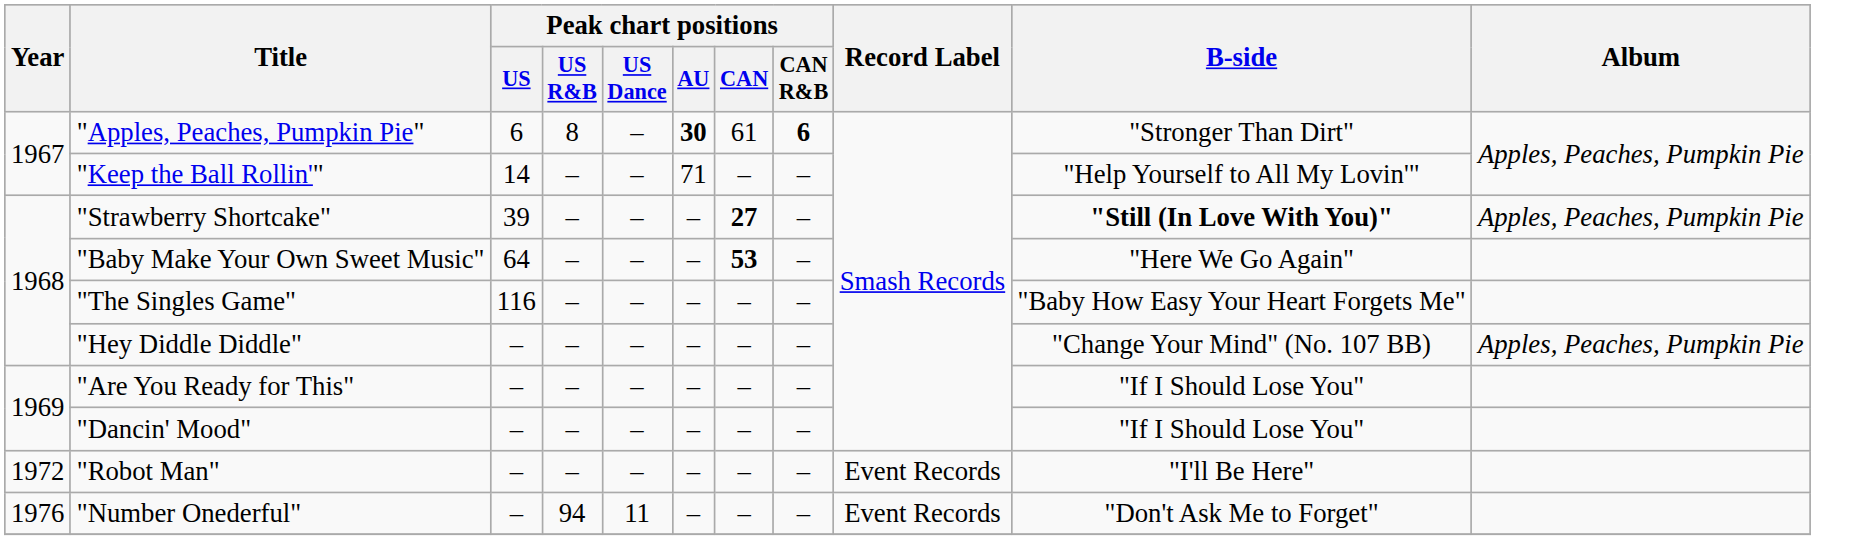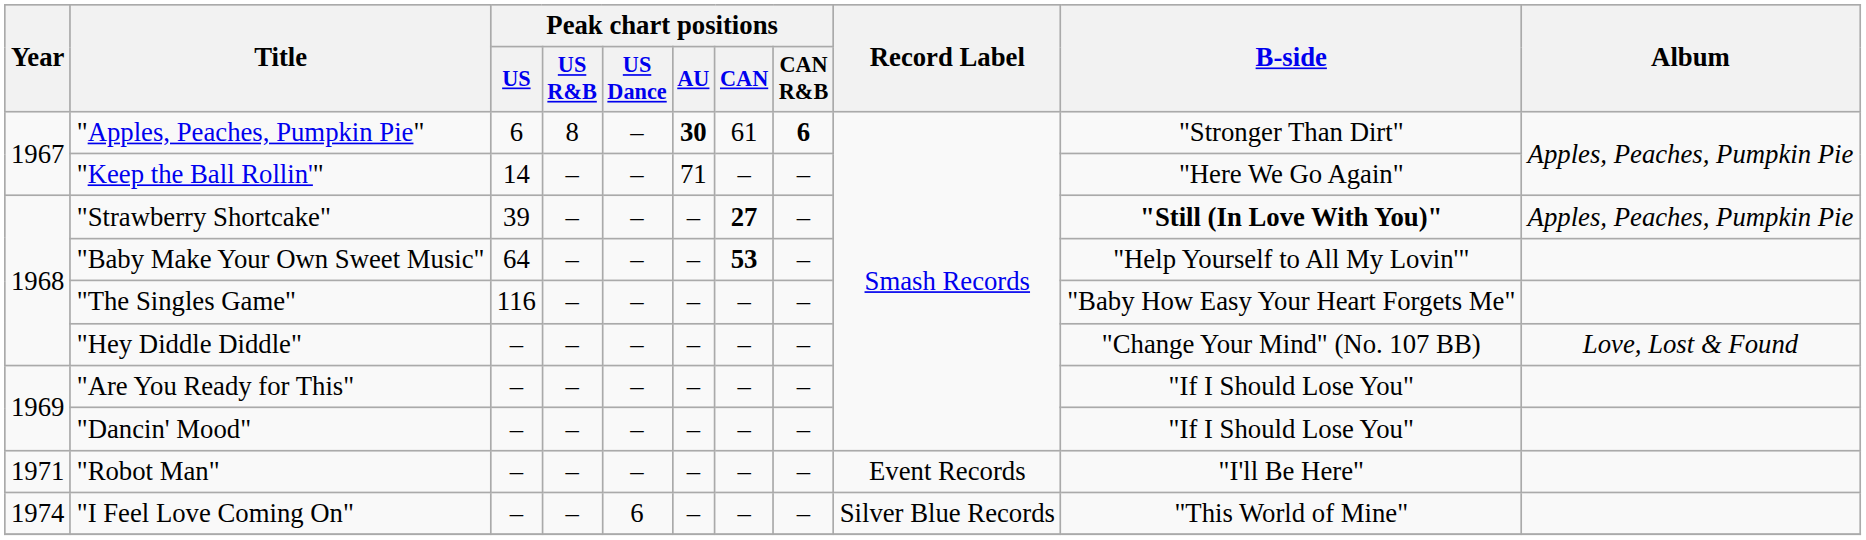 <table class="wikitable" style=text-align:center;>
 <tr>
 <th rowspan="2">Year</th>
 <th rowspan="2">Title</th>
 <th colspan="6">Peak chart positions</th>
 <th rowspan="2">Record Label</th>
 <th rowspan="2"><a href='#'>B-side</a></th>
 <th rowspan="2">Album</th>
 </tr>
 <tr style="font-size:smaller;">
 <th align=centre><a href='#'>US</a></th>
 <th align=centre><a href='#'>US<br>R&B</a></th>
 <th align=centre><a href='#'>US<br>Dance</a></th>
 <th align=centre><a href='#'>AU</a></th>
 <th align=centre><a href='#'>CAN</a></th>
 <th align=centre>CAN<br>R&B</th>
 </tr>
 <tr>
 <td rowspan="2">1967</td>
 <td align=left>"<a href='#'>Apples, Peaches, Pumpkin Pie</a>"</td>
 <td>6</td>
 <td>8</td>
 <td>–</td>
 <td><strong>30</strong></td>
 <td>61</td>
 <td><strong>6</strong></td>
 <td rowspan="8"><a href='#'>Smash Records</a></td>
 <td>"Stronger Than Dirt"</td>
 <td rowspan="2"><em>Apples, Peaches, Pumpkin Pie</em></td>
 </tr>
 <tr>
 <td align=left>"<a href='#'>Keep the Ball Rollin'</a>"</td>
 <td>14</td>
 <td>–</td>
 <td>–</td>
 <td>71</td>
 <td>–</td>
 <td>–</td>
-<td>"Help Yourself to All My Lovin'"</td>
+<td>"Here We Go Again"</td>
 </tr>
 <tr>
 <td rowspan="4">1968</td>
 <td align=left>"Strawberry Shortcake"</td>
 <td>39</td>
 <td>–</td>
 <td>–</td>
 <td>–</td>
 <td><strong>27</strong></td>
 <td>–</td>
 <td><strong>"Still (In Love With You)"</strong></td>
 <td rowspan="1"><em>Apples, Peaches, Pumpkin Pie</em></td>
 </tr>
 <tr>
 <td align=left>"Baby Make Your Own Sweet Music"</td>
 <td>64</td>
 <td>–</td>
 <td>–</td>
 <td>–</td>
 <td><strong>53</strong></td>
 <td>–</td>
-<td>"Here We Go Again"</td>
+<td>"Help Yourself to All My Lovin'"</td>
 <td></td>
 </tr>
 <tr>
 <td align=left>"The Singles Game"</td>
 <td>116</td>
 <td>–</td>
 <td>–</td>
 <td>–</td>
 <td>–</td>
 <td>–</td>
 <td>"Baby How Easy Your Heart Forgets Me"</td>
 <td></td>
 </tr>
 <tr>
 <td align=left>"Hey Diddle Diddle"</td>
 <td>–</td>
 <td>–</td>
 <td>–</td>
 <td>–</td>
 <td>–</td>
 <td>–</td>
 <td>"Change Your Mind" (No. 107 BB)</td>
-<td rowspan="1"><em>Apples, Peaches, Pumpkin Pie</em></td>
+<td rowspan="1"><em>Love, Lost & Found</em></td>
 </tr>
 <tr>
 <td rowspan="2">1969</td>
 <td align=left>"Are You Ready for This"</td>
 <td>–</td>
 <td>–</td>
 <td>–</td>
 <td>–</td>
 <td>–</td>
 <td>–</td>
 <td>"If I Should Lose You"</td>
 <td></td>
 </tr>
 <tr>
 <td align=left>"Dancin' Mood"</td>
 <td>–</td>
 <td>–</td>
 <td>–</td>
 <td>–</td>
 <td>–</td>
 <td>–</td>
 <td>"If I Should Lose You"</td>
 <td></td>
 </tr>
 <tr>
-<td rowspan="1">1972</td>
+<td rowspan="1">1971</td>
 <td align=left>"Robot Man"</td>
 <td>–</td>
 <td>–</td>
 <td>–</td>
 <td>–</td>
 <td>–</td>
 <td>–</td>
 <td rowspan="1">Event Records</td>
 <td>"I'll Be Here"</td>
 <td></td>
 </tr>
 <tr>
-<td rowspan="1">1976</td>
-<td align=left>"Number Onederful"</td>
+<td rowspan="1">1974</td>
+<td align=left>"I Feel Love Coming On"</td>
 <td>–</td>
-<td>94</td>
-<td>11</td>
+<td>–</td>
+<td>6</td>
 <td>–</td>
 <td>–</td>
 <td>–</td>
-<td rowspan="1">Event Records</td>
-<td>"Don't Ask Me to Forget"</td>
+<td rowspan="1">Silver Blue Records</td>
+<td>"This World of Mine"</td>
 <td></td>
 </tr>
 <tr>
 </tr>
 </table>
